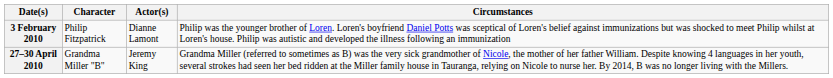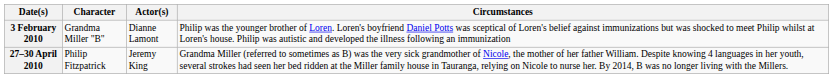 <table class="wikitable plainrowheaders" style="font-size:90%">
 <tr>
 <th scope="col">Date(s)</th>
 <th scope="col">Character</th>
 <th scope="col">Actor(s)</th>
 <th scope="col">Circumstances</th>
 </tr>
 <tr>
 <th scope="row">3 February 2010</th>
-<td> Philip Fitzpatrick</td>
+<td> Grandma Miller "B"</td>
 <td>Dianne Lamont</td>
 <td>Philip was the younger brother of <a href='#'>Loren</a>. Loren's boyfriend <a href='#'>Daniel Potts</a> was sceptical of Loren's belief against immunizations but was shocked to meet Philip whilst at Loren's house. Philip was autistic and developed the illness following an immunization</td>
 </tr>
 <tr>
 <th scope="row">27–30 April 2010</th>
-<td> Grandma Miller "B"</td>
+<td> Philip Fitzpatrick</td>
 <td>Jeremy King</td>
 <td>Grandma Miller (referred to sometimes as B) was the very sick grandmother of <a href='#'>Nicole</a>, the mother of her father William. Despite knowing 4 languages in her youth, several strokes had seen her bed ridden at the Miller family house in Tauranga, relying on Nicole to nurse her. By 2014, B was no longer living with the Millers.</td>
 </tr>
 </table>
